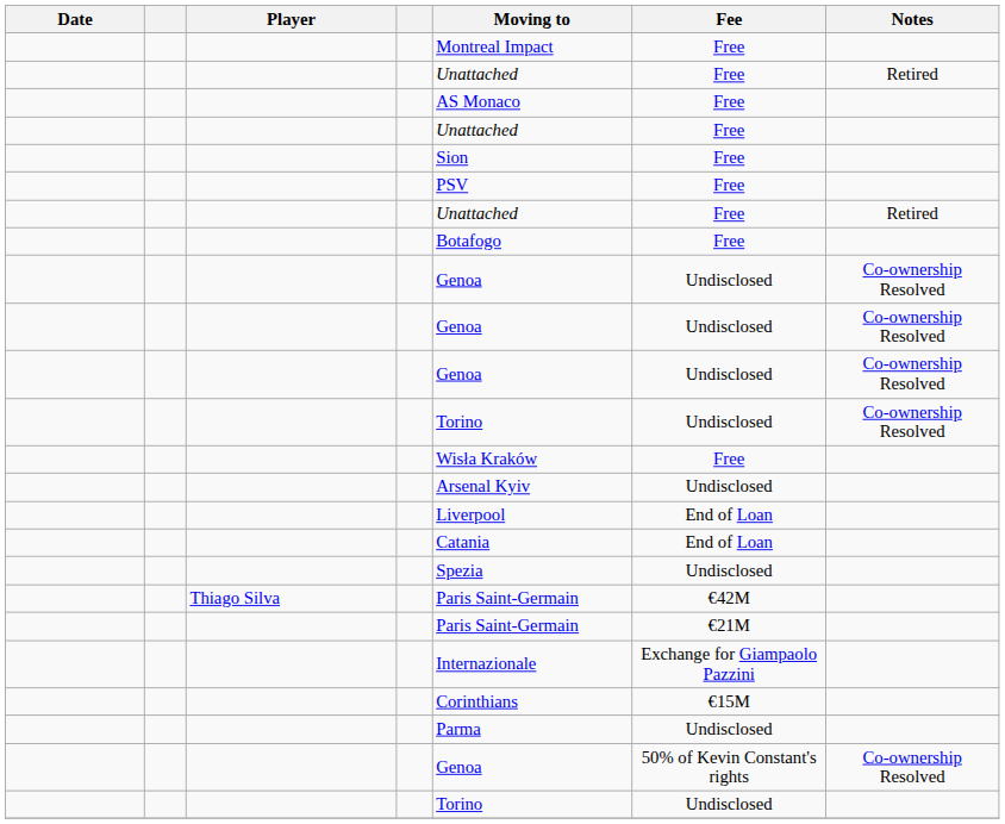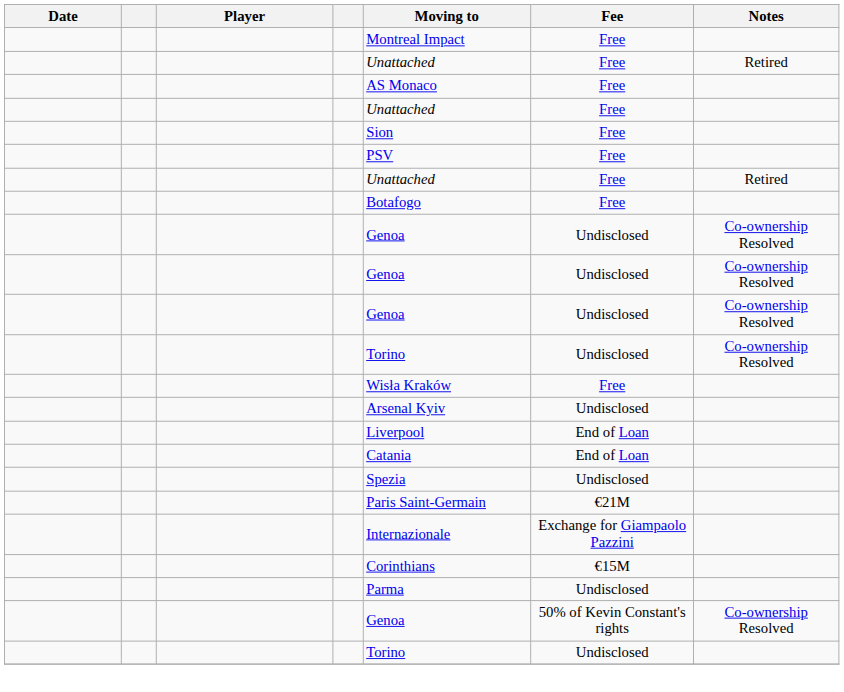 <table class="wikitable sortable">
 <tr>
 <th style="width:120px;">Date</th>
 <th style="width:30px;"></th>
 <th style="width:185px;">Player</th>
 <th style="width:25px;"></th>
 <th style="width:175px;">Moving to</th>
 <th style="width:170px;" class="unsortable">Fee</th>
 <th style="width:150px;" class="unsortable">Notes</th>
 </tr>
 <tr>
 <td></td>
 <td align=center></td>
 <td> </td>
 <td></td>
 <td> <a href='#'>Montreal Impact</a></td>
 <td align=center><a href='#'>Free</a></td>
 <td align=center></td>
 </tr>
 <tr>
 <td></td>
 <td align=center></td>
 <td> </td>
 <td></td>
 <td><em>Unattached</em></td>
 <td align=center><a href='#'>Free</a></td>
 <td align=center>Retired</td>
 </tr>
 <tr>
 <td></td>
 <td align=center></td>
 <td> </td>
 <td></td>
 <td> <a href='#'>AS Monaco</a></td>
 <td align=center><a href='#'>Free</a></td>
 <td align=center></td>
 </tr>
 <tr>
 <td></td>
 <td align=center></td>
 <td> </td>
 <td></td>
 <td><em>Unattached</em></td>
 <td align=center><a href='#'>Free</a></td>
 <td align=center></td>
 </tr>
 <tr>
 <td></td>
 <td align=center></td>
 <td> </td>
 <td></td>
 <td> <a href='#'>Sion</a></td>
 <td align=center><a href='#'>Free</a></td>
 <td align=center></td>
 </tr>
 <tr>
 <td></td>
 <td align=center></td>
 <td> </td>
 <td></td>
 <td> <a href='#'>PSV</a></td>
 <td align=center><a href='#'>Free</a></td>
 <td align=center></td>
 </tr>
 <tr>
 <td></td>
 <td align=center></td>
 <td> </td>
 <td></td>
 <td><em>Unattached</em></td>
 <td align=center><a href='#'>Free</a></td>
 <td align=center>Retired</td>
 </tr>
 <tr>
 <td></td>
 <td align=center></td>
 <td> </td>
 <td></td>
 <td> <a href='#'>Botafogo</a></td>
 <td align=center><a href='#'>Free</a></td>
 <td align=center></td>
 </tr>
 <tr>
 <td></td>
 <td align=center></td>
 <td> </td>
 <td></td>
 <td> <a href='#'>Genoa</a></td>
 <td align=center>Undisclosed</td>
 <td align=center><a href='#'>Co-ownership</a> Resolved</td>
 </tr>
 <tr>
 <td></td>
 <td align=center></td>
 <td> </td>
 <td></td>
 <td> <a href='#'>Genoa</a></td>
 <td align=center>Undisclosed</td>
 <td align=center><a href='#'>Co-ownership</a> Resolved</td>
 </tr>
 <tr>
 <td></td>
 <td align=center></td>
 <td> </td>
 <td></td>
 <td> <a href='#'>Genoa</a></td>
 <td align=center>Undisclosed</td>
 <td align=center><a href='#'>Co-ownership</a> Resolved</td>
 </tr>
 <tr>
 <td></td>
 <td align=center></td>
 <td> </td>
 <td></td>
 <td> <a href='#'>Torino</a></td>
 <td align=center>Undisclosed</td>
 <td align=center><a href='#'>Co-ownership</a> Resolved</td>
 </tr>
 <tr>
 <td></td>
 <td align=center></td>
 <td> </td>
 <td></td>
 <td> <a href='#'>Wisła Kraków</a></td>
 <td align=center><a href='#'>Free</a></td>
 <td align=center></td>
 </tr>
 <tr>
 <td></td>
 <td align=center></td>
 <td> </td>
 <td></td>
 <td> <a href='#'>Arsenal Kyiv</a></td>
 <td align=center>Undisclosed</td>
 <td align=center></td>
 </tr>
 <tr>
 <td></td>
 <td align=center></td>
 <td> </td>
 <td></td>
 <td> <a href='#'>Liverpool</a></td>
 <td align=center>End of <a href='#'>Loan</a></td>
 <td align=center></td>
 </tr>
 <tr>
 <td></td>
 <td align=center></td>
 <td> </td>
 <td></td>
 <td> <a href='#'>Catania</a></td>
 <td align=center>End of <a href='#'>Loan</a></td>
 <td align=center></td>
 </tr>
 <tr>
 <td></td>
 <td align=center></td>
 <td> </td>
 <td></td>
 <td> <a href='#'>Spezia</a></td>
 <td align=center>Undisclosed</td>
 <td align=center></td>
 </tr>
 <tr>
 <td></td>
 <td align=center></td>
-<td> <a href='#'>Thiago Silva</a></td>
-<td></td>
-<td> <a href='#'>Paris Saint-Germain</a></td>
-<td align=center>€42M</td>
-<td align=center></td>
-</tr>
-<tr>
-<td></td>
-<td align=center></td>
 <td> </td>
 <td></td>
 <td> <a href='#'>Paris Saint-Germain</a></td>
 <td align=center>€21M</td>
 <td align=center></td>
 </tr>
 <tr>
 <td></td>
 <td align=center></td>
 <td> </td>
 <td></td>
 <td> <a href='#'>Internazionale</a></td>
 <td align=center>Exchange for <a href='#'>Giampaolo Pazzini</a></td>
 <td align=center></td>
 </tr>
 <tr>
 <td></td>
 <td align=center></td>
 <td> </td>
 <td></td>
 <td> <a href='#'>Corinthians</a></td>
 <td align=center>€15M</td>
 <td align=center></td>
 </tr>
 <tr>
 <td></td>
 <td align=center></td>
 <td> </td>
 <td></td>
 <td> <a href='#'>Parma</a></td>
 <td align=center>Undisclosed</td>
 <td align=center></td>
 </tr>
 <tr>
 <td></td>
 <td align=center></td>
 <td> </td>
 <td></td>
 <td> <a href='#'>Genoa</a></td>
 <td align=center>50% of Kevin Constant's rights</td>
 <td align=center><a href='#'>Co-ownership</a> Resolved</td>
 </tr>
 <tr>
 <td></td>
 <td align=center></td>
 <td> </td>
 <td></td>
 <td> <a href='#'>Torino</a></td>
 <td align=center>Undisclosed</td>
 <td align=center></td>
 </tr>
 <tr>
 </tr>
 </table>
